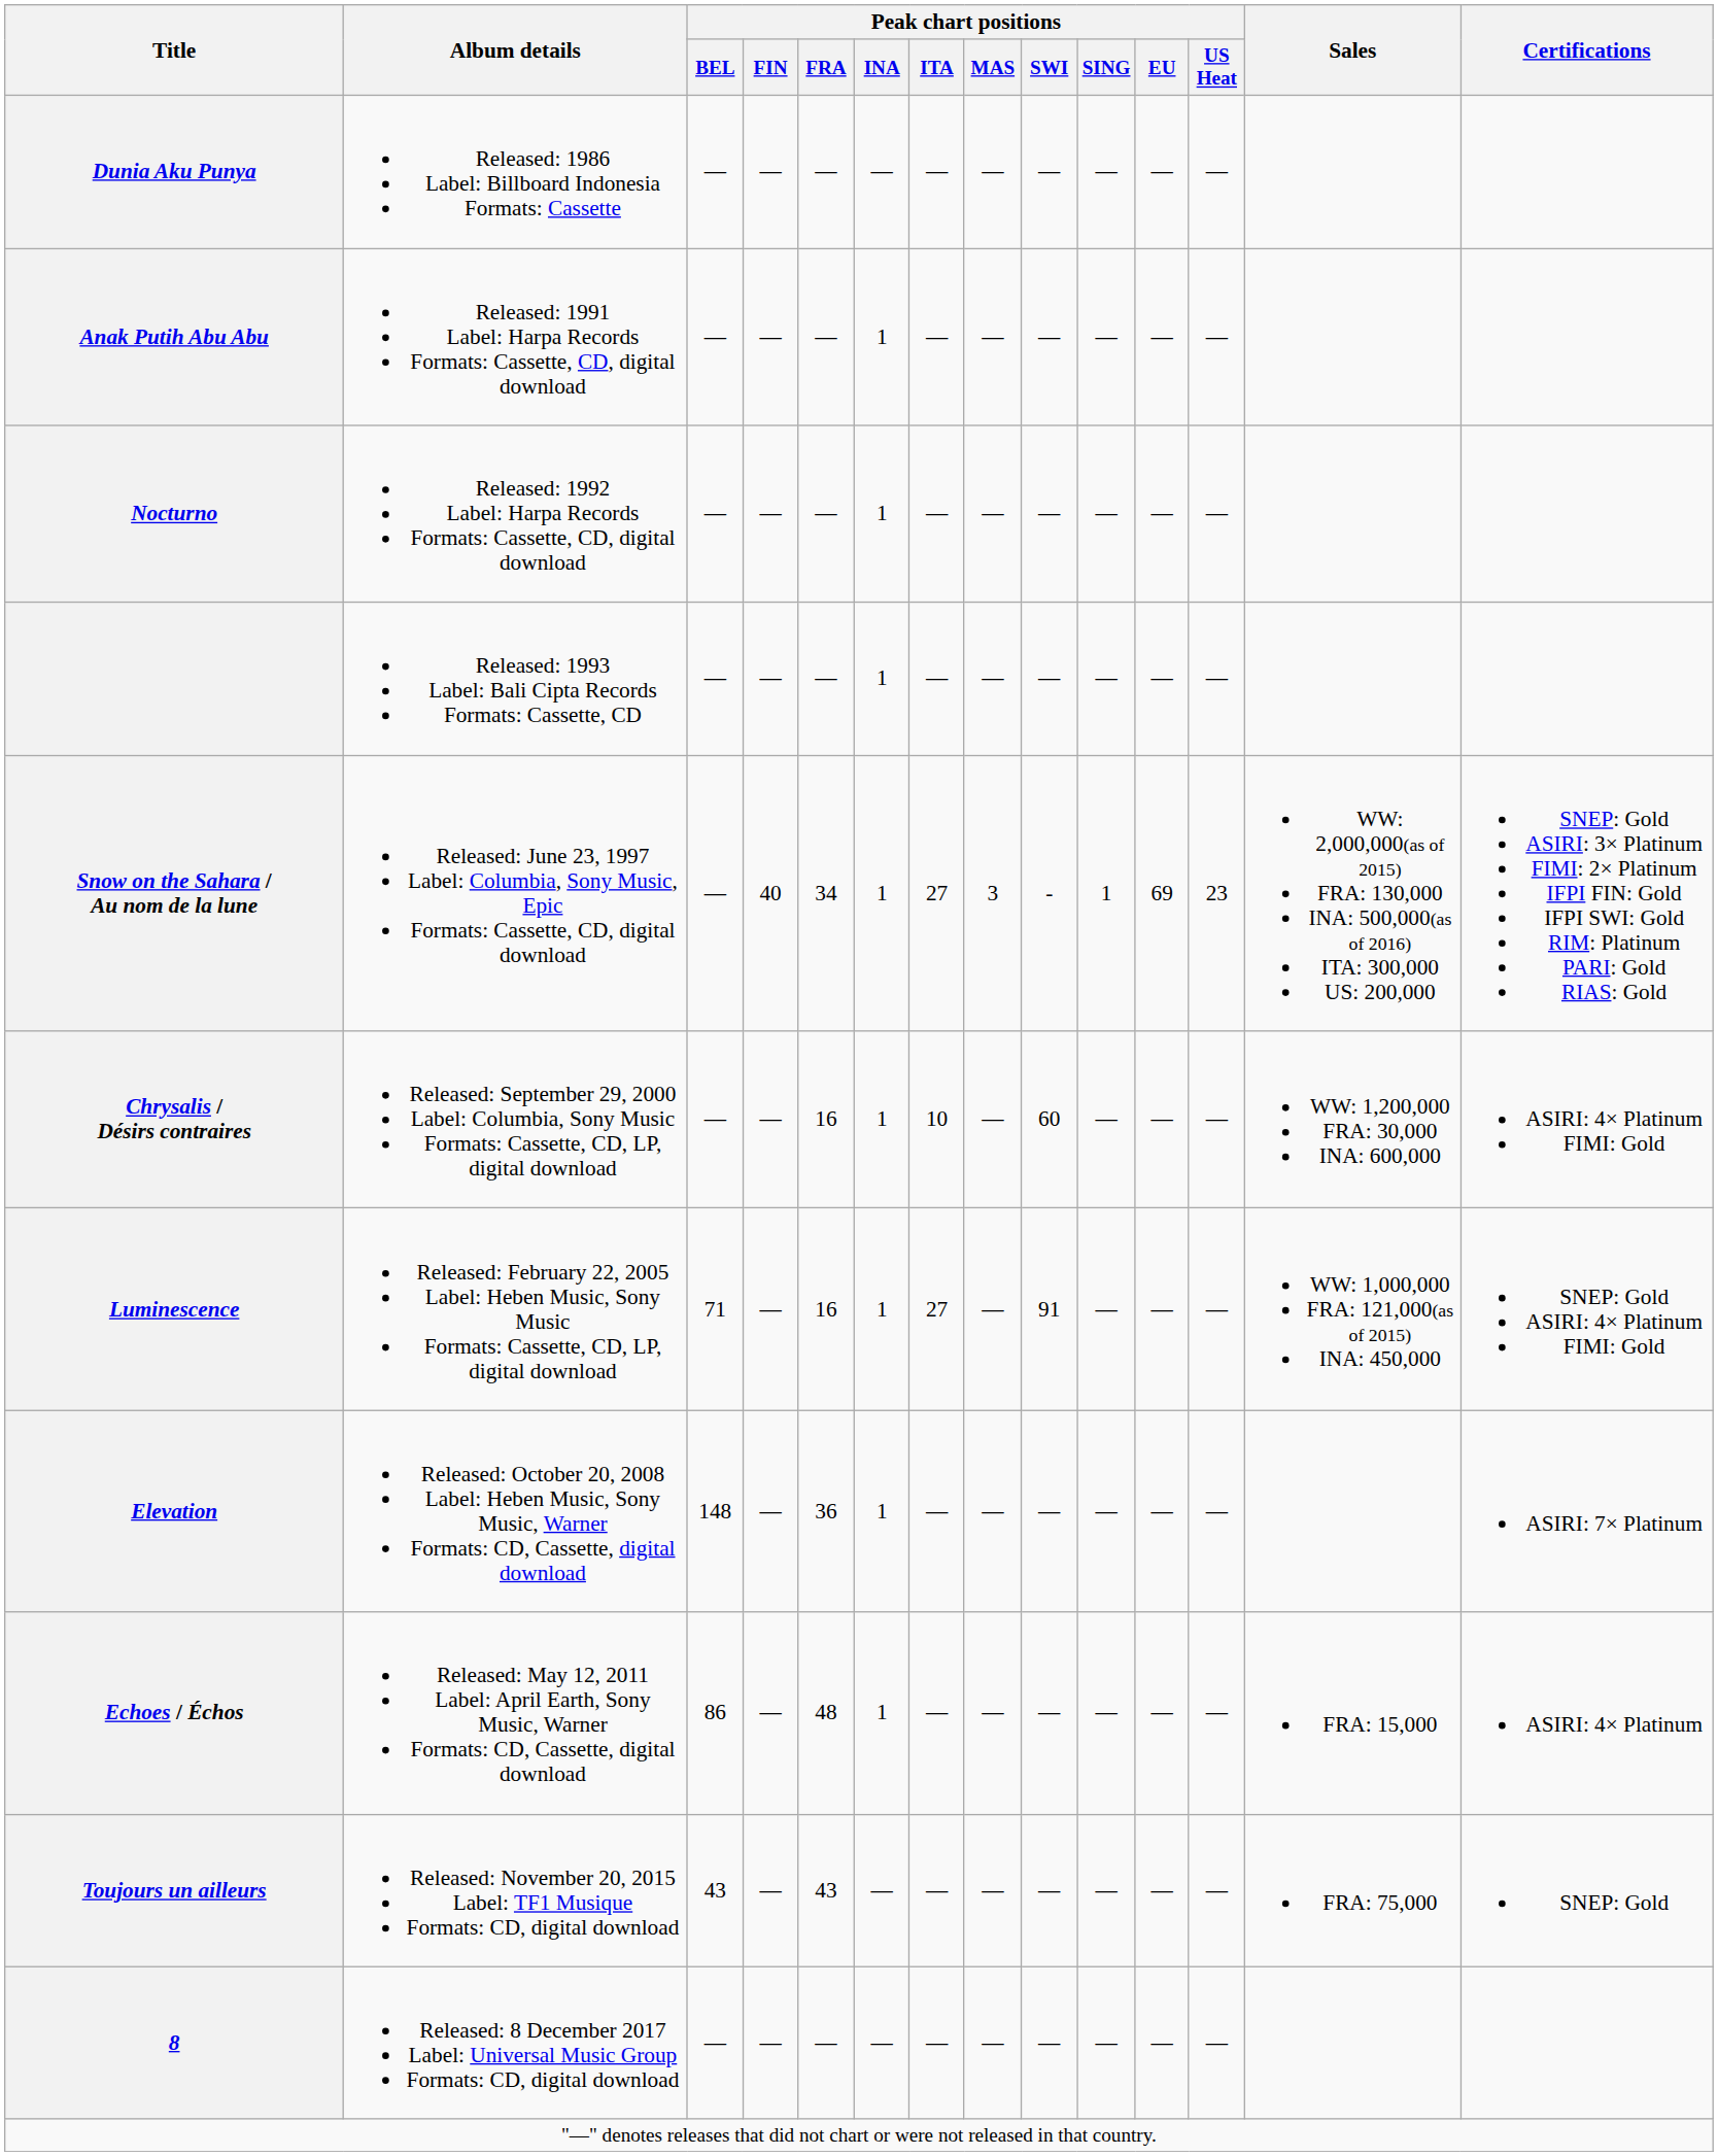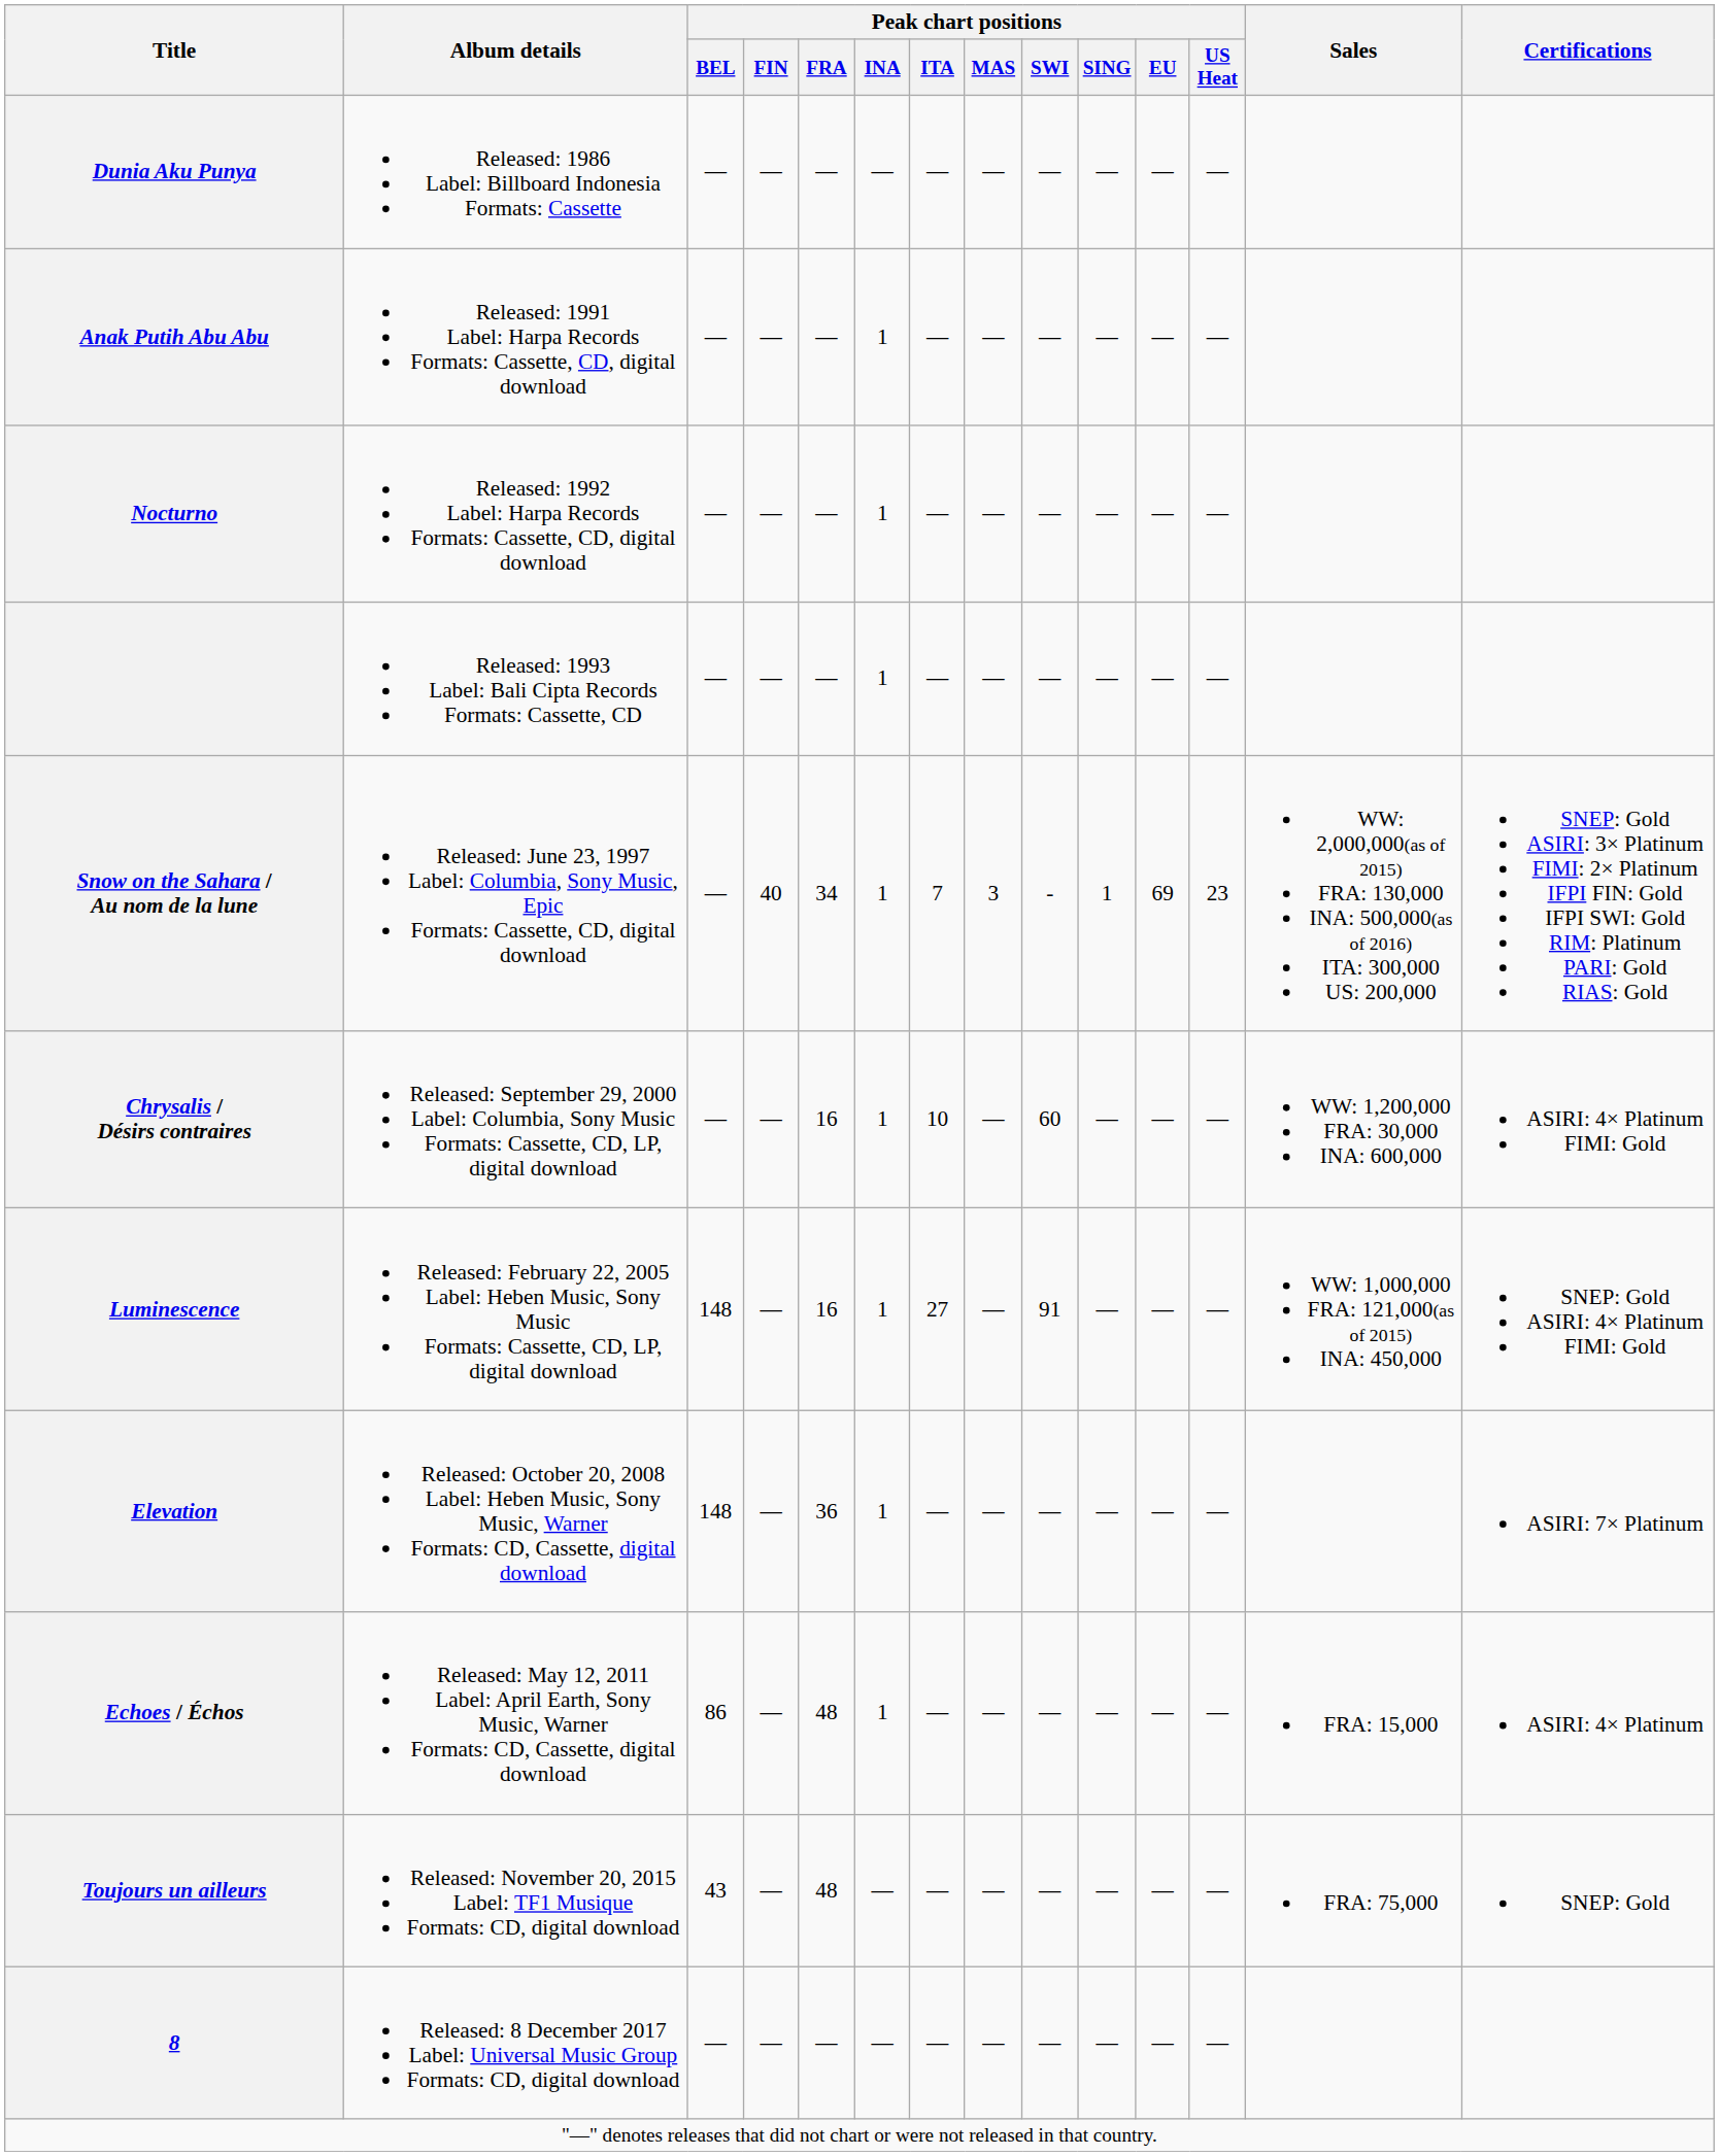 <table class="wikitable plainrowheaders" style="text-align:center;">
 <tr>
 <th scope="col" rowspan="2" style="width:18em;">Title</th>
 <th scope="col" rowspan="2" style="width:18em;">Album details</th>
 <th scope="col" colspan="10">Peak chart positions</th>
 <th scope="col" rowspan="2" style="width:10em;">Sales</th>
 <th scope="col" rowspan="2" style="width:12.7em;"><a href='#'>Certifications</a></th>
 </tr>
 <tr>
 <th scope="col" style="width:2.5em;font-size:90%;"><a href='#'>BEL</a><br></th>
 <th scope="col" style="width:2.5em;font-size:90%;"><a href='#'>FIN</a><br></th>
 <th scope="col" style="width:2.5em; font-size:90%;"><a href='#'>FRA</a><br></th>
 <th scope="col" style="width:2.5em;font-size:90%;"><a href='#'>INA</a><br></th>
 <th scope="col" style="width:2.5em;font-size:90%;"><a href='#'>ITA</a><br></th>
 <th scope="col" style="width:2.5em;font-size:90%;"><a href='#'>MAS</a></th>
 <th scope="col" style="width:2.5em;font-size:90%;"><a href='#'>SWI</a><br></th>
 <th scope="col" style="width:2.5em;font-size:90%;"><a href='#'>SING</a><br></th>
 <th scope="col" style="width:2.5em;font-size:90%;"><a href='#'>EU</a><br></th>
 <th scope="col" style="width:2.5em;font-size:90%;"><a href='#'>US Heat</a><br></th>
 </tr>
 <tr>
 <th scope="row"><em><a href='#'>Dunia Aku Punya</a></em></th>
 <td><br><ul><li>Released: 1986</li><li>Label: Billboard Indonesia</li><li>Formats: <a href='#'>Cassette</a></li></ul></td>
 <td>—</td>
 <td>—</td>
 <td>—</td>
 <td>—</td>
 <td>—</td>
 <td>—</td>
 <td>—</td>
 <td>—</td>
 <td>—</td>
 <td>—</td>
 <td></td>
 <td></td>
 </tr>
 <tr>
 <th scope="row"><em><a href='#'>Anak Putih Abu Abu</a></em></th>
 <td><br><ul><li>Released: 1991</li><li>Label: Harpa Records</li><li>Formats: Cassette, <a href='#'>CD</a>, digital download</li></ul></td>
 <td>—</td>
 <td>—</td>
 <td>—</td>
 <td>1</td>
 <td>—</td>
 <td>—</td>
 <td>—</td>
 <td>—</td>
 <td>—</td>
 <td>—</td>
 <td></td>
 <td></td>
 </tr>
 <tr>
 <th scope="row"><em><a href='#'>Nocturno</a></em></th>
 <td><br><ul><li>Released: 1992</li><li>Label: Harpa Records</li><li>Formats: Cassette, CD, digital download</li></ul></td>
 <td>—</td>
 <td>—</td>
 <td>—</td>
 <td>1</td>
 <td>—</td>
 <td>—</td>
 <td>—</td>
 <td>—</td>
 <td>—</td>
 <td>—</td>
 <td></td>
 <td></td>
 </tr>
 <tr>
 <th scope="row"><em><a href='#'></a></em></th>
 <td><br><ul><li>Released: 1993</li><li>Label: Bali Cipta Records</li><li>Formats: Cassette, CD</li></ul></td>
 <td>—</td>
 <td>—</td>
 <td>—</td>
 <td>1</td>
 <td>—</td>
 <td>—</td>
 <td>—</td>
 <td>—</td>
 <td>—</td>
 <td>—</td>
 <td></td>
 <td></td>
 </tr>
 <tr>
 <th scope="row"><em><a href='#'>Snow on the Sahara</a></em> /<br><em>Au nom de la lune</em></th>
 <td><br><ul><li>Released: June 23, 1997</li><li>Label: <a href='#'>Columbia</a>, <a href='#'>Sony Music</a>, <a href='#'>Epic</a></li><li>Formats: Cassette, CD, digital download</li></ul></td>
 <td>—</td>
 <td>40</td>
 <td>34</td>
 <td>1</td>
-<td>27</td>
+<td>7</td>
 <td>3</td>
 <td>-</td>
 <td>1</td>
 <td>69</td>
 <td>23</td>
 <td><br><ul><li>WW: 2,000,000<small>(as of 2015)</small></li><li>FRA: 130,000</li><li>INA: 500,000<small>(as of 2016)</small></li><li>ITA: 300,000</li><li>US: 200,000</li></ul></td>
 <td><br><ul><li><a href='#'>SNEP</a>: Gold</li><li><a href='#'>ASIRI</a>: 3× Platinum</li><li><a href='#'>FIMI</a>: 2× Platinum</li><li><a href='#'>IFPI</a> FIN: Gold</li><li>IFPI SWI: Gold</li><li><a href='#'>RIM</a>: Platinum</li><li><a href='#'>PARI</a>: Gold</li><li><a href='#'>RIAS</a>: Gold</li></ul></td>
 </tr>
 <tr>
 <th scope="row"><em><a href='#'>Chrysalis</a></em> /<br><em>Désirs contraires</em></th>
 <td><br><ul><li>Released: September 29, 2000</li><li>Label: Columbia, Sony Music</li><li>Formats: Cassette, CD, LP, digital download</li></ul></td>
 <td>—</td>
 <td>—</td>
 <td>16</td>
 <td>1</td>
 <td>10</td>
 <td>—</td>
 <td>60</td>
 <td>—</td>
 <td>—</td>
 <td>—</td>
 <td><br><ul><li>WW: 1,200,000</li><li>FRA: 30,000</li><li>INA: 600,000</li></ul></td>
 <td><br><ul><li>ASIRI: 4× Platinum</li><li>FIMI: Gold</li></ul></td>
 </tr>
 <tr>
 <th scope="row"><em><a href='#'>Luminescence</a></em></th>
 <td><br><ul><li>Released: February 22, 2005</li><li>Label: Heben Music, Sony Music</li><li>Formats: Cassette, CD, LP, digital download</li></ul></td>
-<td>71</td>
+<td>148</td>
 <td>—</td>
 <td>16</td>
 <td>1</td>
 <td>27</td>
 <td>—</td>
 <td>91</td>
 <td>—</td>
 <td>—</td>
 <td>—</td>
 <td><br><ul><li>WW: 1,000,000</li><li>FRA: 121,000<small>(as of 2015)</small></li><li>INA: 450,000</li></ul></td>
 <td><br><ul><li>SNEP: Gold</li><li>ASIRI: 4× Platinum</li><li>FIMI: Gold</li></ul></td>
 </tr>
 <tr>
 <th scope="row"><em><a href='#'>Elevation</a></em></th>
 <td><br><ul><li>Released: October 20, 2008</li><li>Label: Heben Music, Sony Music, <a href='#'>Warner</a></li><li>Formats: CD, Cassette, <a href='#'>digital download</a></li></ul></td>
 <td>148</td>
 <td>—</td>
 <td>36</td>
 <td>1</td>
 <td>—</td>
 <td>—</td>
 <td>—</td>
 <td>—</td>
 <td>—</td>
 <td>—</td>
 <td></td>
 <td><br><ul><li>ASIRI: 7× Platinum</li></ul></td>
 </tr>
 <tr>
 <th scope="row"><em><a href='#'>Echoes</a></em> / <em>Échos</em></th>
 <td><br><ul><li>Released: May 12, 2011</li><li>Label: April Earth, Sony Music, Warner</li><li>Formats: CD, Cassette, digital download</li></ul></td>
 <td>86</td>
 <td>—</td>
 <td>48</td>
 <td>1</td>
 <td>—</td>
 <td>—</td>
 <td>—</td>
 <td>—</td>
 <td>—</td>
 <td>—</td>
 <td><br><ul><li>FRA: 15,000</li></ul></td>
 <td><br><ul><li>ASIRI: 4× Platinum</li></ul></td>
 </tr>
 <tr>
 <th scope="row"><em><a href='#'>Toujours un ailleurs</a></em></th>
 <td><br><ul><li>Released: November 20, 2015</li><li>Label: <a href='#'>TF1 Musique</a></li><li>Formats: CD, digital download</li></ul></td>
 <td>43</td>
 <td>—</td>
-<td>43</td>
+<td>48</td>
 <td>—</td>
 <td>—</td>
 <td>—</td>
 <td>—</td>
 <td>—</td>
 <td>—</td>
 <td>—</td>
 <td><br><ul><li>FRA: 75,000</li></ul></td>
 <td><br><ul><li>SNEP: Gold</li></ul></td>
 </tr>
 <tr>
 <th scope="row"><em><a href='#'>8</a></em></th>
 <td><br><ul><li>Released: 8 December 2017</li><li>Label: <a href='#'>Universal Music Group</a></li><li>Formats: CD, digital download</li></ul></td>
 <td>—</td>
 <td>—</td>
 <td>—</td>
 <td>—</td>
 <td>—</td>
 <td>—</td>
 <td>—</td>
 <td>—</td>
 <td>—</td>
 <td>—</td>
 <td></td>
 <td></td>
 </tr>
 <tr>
 <td align="center" colspan="17" style="font-size: 90%">"—" denotes releases that did not chart or were not released in that country.</td>
 </tr>
 </table>
